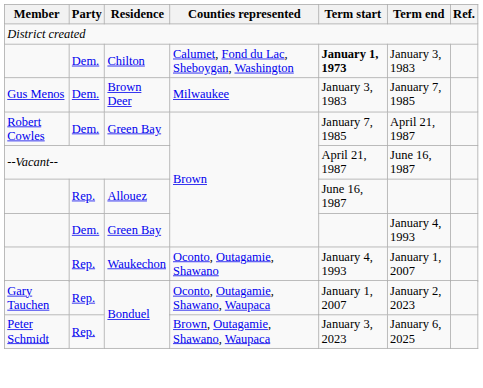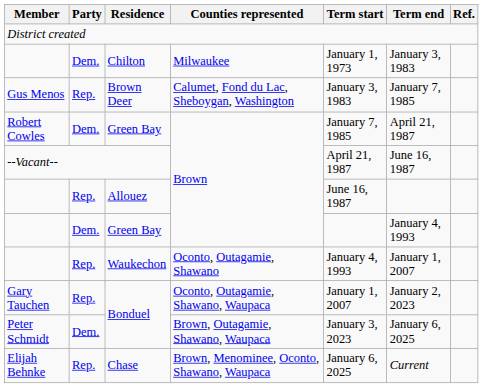 <table class="wikitable">
 <tr>
 <th>Member</th>
 <th>Party</th>
 <th>Residence</th>
 <th>Counties represented</th>
 <th>Term start</th>
 <th>Term end</th>
 <th>Ref.</th>
 </tr>
 <tr>
 <td colspan="7"><em>District created</em></td>
 </tr>
 <tr>
 <td></td>
 <td><a href='#'>Dem.</a></td>
 <td><a href='#'>Chilton</a></td>
-<td><a href='#'>Calumet</a>, <a href='#'>Fond du Lac</a>, <a href='#'>Sheboygan</a>, <a href='#'>Washington</a></td>
-<td><strong>January 1, 1973</strong></td>
+<td><a href='#'>Milwaukee</a></td>
+<td>January 1, 1973</td>
 <td>January 3, 1983</td>
 <td></td>
 </tr>
 <tr>
 <td><a href='#'>Gus Menos</a></td>
-<td><a href='#'>Dem.</a></td>
+<td><a href='#'>Rep.</a></td>
 <td><a href='#'>Brown Deer</a></td>
-<td><a href='#'>Milwaukee</a></td>
+<td><a href='#'>Calumet</a>, <a href='#'>Fond du Lac</a>, <a href='#'>Sheboygan</a>, <a href='#'>Washington</a></td>
 <td>January 3, 1983</td>
 <td>January 7, 1985</td>
 <td></td>
 </tr>
 <tr>
 <td><a href='#'>Robert Cowles</a></td>
 <td><a href='#'>Dem.</a></td>
 <td><a href='#'>Green Bay</a></td>
 <td rowspan="4"><a href='#'>Brown</a></td>
 <td>January 7, 1985</td>
 <td>April 21, 1987</td>
 <td></td>
 </tr>
 <tr>
 <td colspan="3"><em>--Vacant--</em></td>
 <td>April 21, 1987</td>
 <td>June 16, 1987</td>
 <td></td>
 </tr>
 <tr>
 <td></td>
 <td><a href='#'>Rep.</a></td>
 <td><a href='#'>Allouez</a></td>
 <td>June 16, 1987</td>
 <td></td>
 <td></td>
 </tr>
 <tr>
 <td></td>
 <td><a href='#'>Dem.</a></td>
 <td><a href='#'>Green Bay</a></td>
 <td></td>
 <td>January 4, 1993</td>
 <td></td>
 </tr>
 <tr>
 <td rowspan="2"></td>
 <td rowspan="2" ><a href='#'>Rep.</a></td>
 <td rowspan="2"><a href='#'>Waukechon</a></td>
 <td><a href='#'>Oconto</a>, <a href='#'>Outagamie</a>, <a href='#'>Shawano</a></td>
 <td rowspan="2">January 4, 1993</td>
 <td rowspan="2">January 1, 2007</td>
 <td rowspan="2"></td>
 </tr>
 <tr>
 <td rowspan="2"><a href='#'>Oconto</a>, <a href='#'>Outagamie</a>, <a href='#'>Shawano</a>, <a href='#'>Waupaca</a></td>
 </tr>
 <tr>
 <td rowspan="2"><a href='#'>Gary Tauchen</a></td>
 <td rowspan="2" ><a href='#'>Rep.</a></td>
 <td rowspan="3"><a href='#'>Bonduel</a></td>
 <td rowspan="2">January 1, 2007</td>
 <td rowspan="2">January 2, 2023</td>
 <td rowspan="2"></td>
 </tr>
 <tr>
 <td rowspan="2"><a href='#'>Brown</a>, <a href='#'>Outagamie</a>, <a href='#'>Shawano</a>, <a href='#'>Waupaca</a></td>
 </tr>
 <tr>
 <td><a href='#'>Peter Schmidt</a></td>
-<td><a href='#'>Rep.</a></td>
+<td><a href='#'>Dem.</a></td>
 <td>January 3, 2023</td>
 <td>January 6, 2025</td>
 <td></td>
 </tr>
+<tr>
+<td><a href='#'>Elijah Behnke</a></td>
+<td><a href='#'>Rep.</a></td>
+<td><a href='#'>Chase</a></td>
+<td><a href='#'>Brown</a>, <a href='#'>Menominee</a>, <a href='#'>Oconto</a>, <a href='#'>Shawano</a>, <a href='#'>Waupaca</a></td>
+<td>January 6, 2025</td>
+<td><em>Current</em></td>
+<td></td>
+</tr>
 </table>
